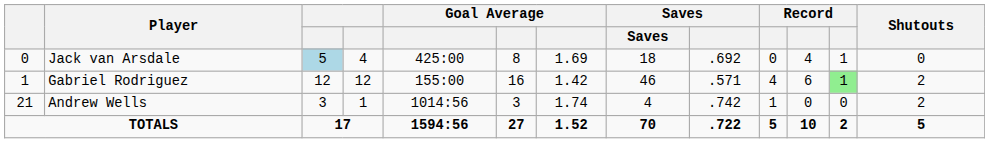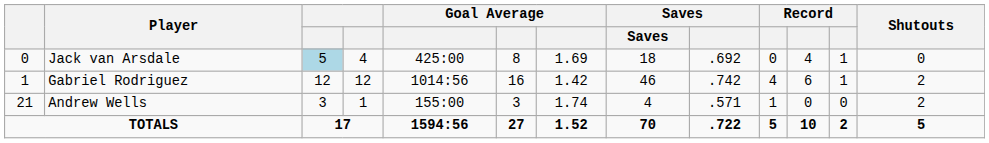 <table class="wikitable" style="font-size: 95%; width:100%; text-align:center;">
 <tr>
 <th rowspan="2"></th>
 <th rowspan="2">Player</th>
 <th colspan="2"></th>
 <th colspan="3">Goal Average</th>
 <th colspan="2">Saves</th>
 <th colspan="3">Record</th>
 <th rowspan="2">Shutouts</th>
 </tr>
 <tr>
 <th></th>
 <th></th>
 <th></th>
 <th></th>
 <th></th>
 <th>Saves</th>
 <th></th>
 <th></th>
 <th></th>
 <th></th>
 </tr>
 <tr>
 <td>0</td>
 <td align="left">Jack van Arsdale</td>
 <td style="background: lightblue;">5</td>
 <td>4</td>
 <td>425:00</td>
 <td>8</td>
 <td>1.69</td>
 <td>18</td>
 <td>.692</td>
 <td>0</td>
 <td>4</td>
 <td>1</td>
 <td>0</td>
 </tr>
 <tr>
 <td>1</td>
 <td align="left">Gabriel Rodriguez</td>
 <td>12</td>
 <td>12</td>
-<td>155:00</td>
+<td>1014:56</td>
 <td>16</td>
 <td>1.42</td>
 <td>46</td>
-<td>.571</td>
+<td>.742</td>
 <td>4</td>
 <td>6</td>
-<td style="background: lightgreen;">1</td>
+<td>1</td>
 <td>2</td>
 </tr>
 <tr>
 <td>21</td>
 <td align="left">Andrew Wells</td>
 <td>3</td>
 <td>1</td>
-<td>1014:56</td>
+<td>155:00</td>
 <td>3</td>
 <td>1.74</td>
 <td>4</td>
-<td>.742</td>
+<td>.571</td>
 <td>1</td>
 <td>0</td>
 <td>0</td>
 <td>2</td>
 </tr>
 <tr>
 <td colspan="2"><strong>TOTALS</strong></td>
 <td colspan="2"><strong>17</strong></td>
 <td><strong>1594:56</strong></td>
 <td><strong>27</strong></td>
 <td><strong>1.52</strong></td>
 <td><strong>70</strong></td>
 <td><strong>.722</strong></td>
 <td><strong>5</strong></td>
 <td><strong>10</strong></td>
 <td><strong>2</strong></td>
 <td><strong>5</strong></td>
 </tr>
 </table>
